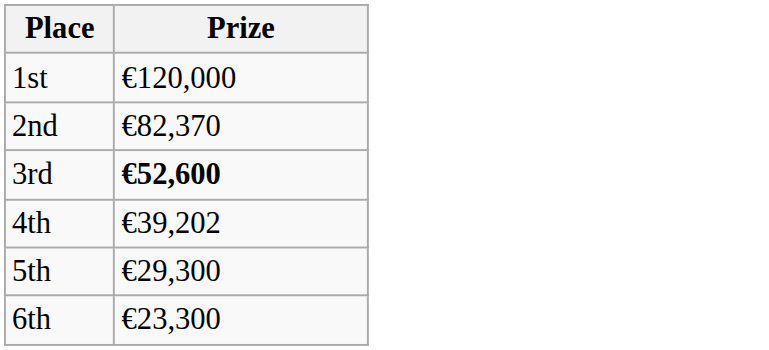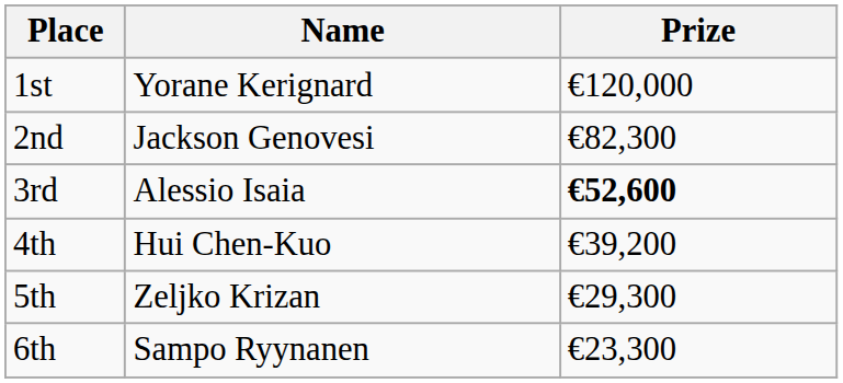 <table class="wikitable">
 <tr>
 <th style="width:50px;">Place</th>
+<th style="width:200px;">Name</th>
 <th style="width:125px;">Prize</th>
 </tr>
 <tr>
 <td>1st</td>
+<td> Yorane Kerignard</td>
 <td>€120,000</td>
 </tr>
 <tr>
 <td>2nd</td>
-<td>€82,370</td>
+<td> Jackson Genovesi</td>
+<td>€82,300</td>
 </tr>
 <tr>
 <td>3rd</td>
+<td> Alessio Isaia</td>
 <td><strong>€52,600</strong></td>
 </tr>
 <tr>
 <td>4th</td>
-<td>€39,202</td>
+<td> Hui Chen-Kuo</td>
+<td>€39,200</td>
 </tr>
 <tr>
 <td>5th</td>
+<td> Zeljko Krizan</td>
 <td>€29,300</td>
 </tr>
 <tr>
 <td>6th</td>
+<td> Sampo Ryynanen</td>
 <td>€23,300</td>
 </tr>
 </table>
